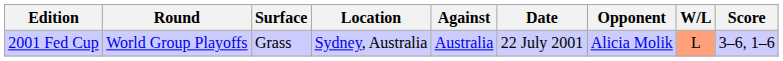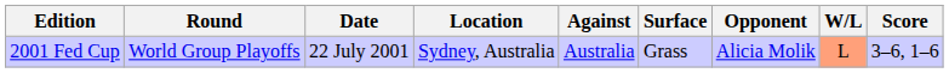 <table class=wikitable style=font-size:97%>
 <tr>
 <th>Edition</th>
 <th>Round</th>
-<th>Surface</th>
+<th>Date</th>
 <th>Location</th>
 <th>Against</th>
-<th>Date</th>
+<th>Surface</th>
 <th>Opponent</th>
 <th>W/L</th>
 <th>Score</th>
 </tr>
 <tr style="background:#ccccff;">
 <td><a href='#'>2001 Fed Cup</a></td>
 <td><a href='#'>World Group Playoffs</a></td>
-<td>Grass</td>
+<td>22 July 2001</td>
 <td><a href='#'>Sydney</a>, Australia</td>
 <td> <a href='#'>Australia</a></td>
-<td>22 July 2001</td>
+<td>Grass</td>
 <td> <a href='#'>Alicia Molik</a></td>
 <td style="text-align:center; background:#ffa07a;">L</td>
 <td>3–6, 1–6</td>
 </tr>
 </table>
